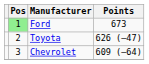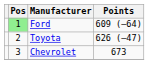 <table class="wikitable" style="font-size: 95%;">
 <tr>
 <th></th>
 <th>Pos</th>
 <th>Manufacturer</th>
 <th>Points</th>
 </tr>
 <tr>
 <td align="left"></td>
 <td style="background: lightgreen; text-align:center;">1</td>
 <td><a href='#'>Ford</a></td>
-<td style="text-align:center;">673</td>
+<td style="text-align:center;">609 (–64)</td>
 </tr>
 <tr>
 <td align="left"></td>
 <td style="text-align:center;">2</td>
 <td><a href='#'>Toyota</a></td>
 <td style="text-align:center;">626 (–47)</td>
 </tr>
 <tr>
 <td align="left"></td>
 <td style="text-align:center;">3</td>
 <td><a href='#'>Chevrolet</a></td>
-<td style="text-align:center;">609 (–64)</td>
+<td style="text-align:center;">673</td>
 </tr>
 <tr class="sortbottom">
 </tr>
 </table>
